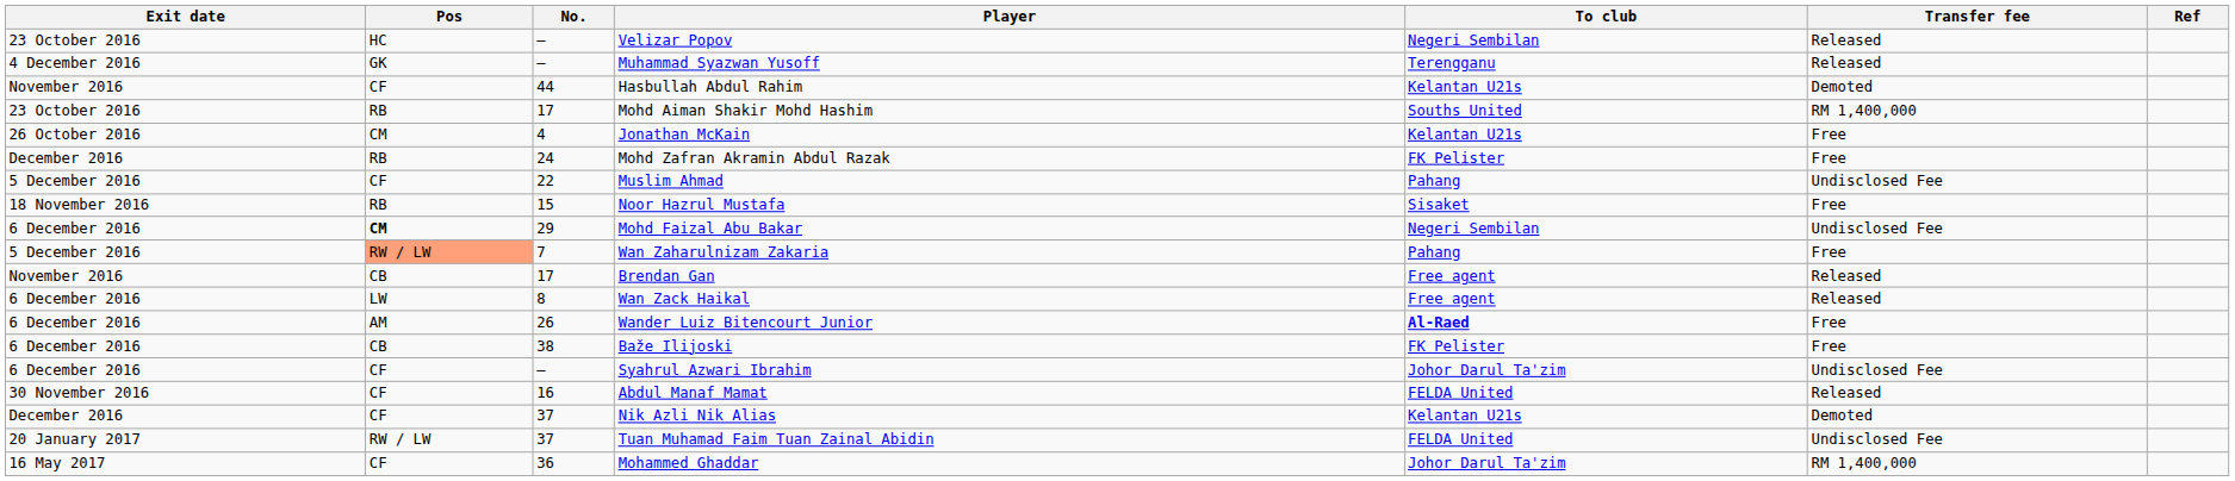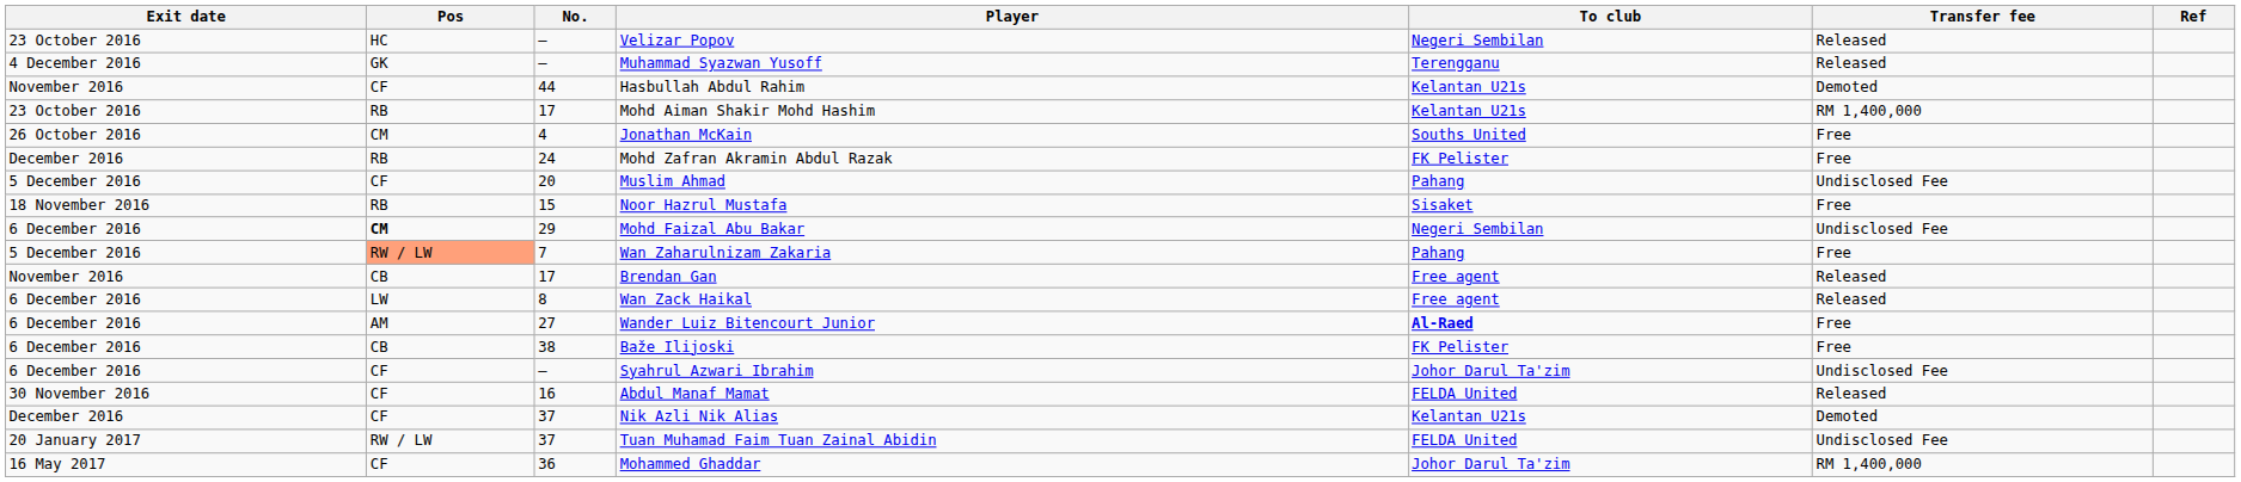 <table class="wikitable sortable" style="width:95%; text-align:left; font-size:95%; text-align:left;">
 <tr>
 <th style="background:; color:;">Exit date</th>
 <th style="background:; color:;">Pos</th>
 <th style="background:; color:;">No.</th>
 <th style="background:; color:;">Player</th>
 <th style="background:; color:;">To club</th>
 <th style="background:; color:;">Transfer fee</th>
 <th style="background:; color:;" class="unsortable">Ref</th>
 </tr>
 <tr>
 <td>23 October 2016</td>
 <td>HC</td>
 <td>—</td>
 <td> <a href='#'>Velizar Popov</a></td>
 <td> <a href='#'>Negeri Sembilan</a> </td>
 <td>Released</td>
 <td></td>
 </tr>
 <tr>
 <td>4 December 2016</td>
 <td>GK</td>
 <td>—</td>
 <td> <a href='#'>Muhammad Syazwan Yusoff</a></td>
 <td> <a href='#'>Terengganu</a></td>
 <td>Released</td>
 <td></td>
 </tr>
 <tr>
 <td>November 2016</td>
 <td>CF</td>
 <td>44</td>
 <td> Hasbullah Abdul Rahim</td>
 <td> <a href='#'>Kelantan U21s</a></td>
 <td>Demoted</td>
 <td></td>
 </tr>
 <tr>
 <td>23 October 2016</td>
 <td>RB</td>
 <td>17</td>
 <td> Mohd Aiman Shakir Mohd Hashim</td>
-<td> <a href='#'>Souths United</a> </td>
+<td> <a href='#'>Kelantan U21s</a></td>
 <td>RM 1,400,000</td>
 <td></td>
 </tr>
 <tr>
 <td>26 October 2016</td>
 <td>CM</td>
 <td>4</td>
 <td> <a href='#'>Jonathan McKain</a></td>
-<td> <a href='#'>Kelantan U21s</a></td>
+<td> <a href='#'>Souths United</a> </td>
 <td>Free</td>
 <td></td>
 </tr>
 <tr>
 <td>December 2016</td>
 <td>RB</td>
 <td>24</td>
 <td> Mohd Zafran Akramin Abdul Razak</td>
 <td> <a href='#'>FK Pelister</a> </td>
 <td>Free</td>
 <td></td>
 </tr>
 <tr>
 <td>5 December 2016</td>
 <td>CF</td>
-<td>22</td>
+<td>20</td>
 <td> <a href='#'>Muslim Ahmad</a></td>
 <td> <a href='#'>Pahang</a></td>
 <td>Undisclosed Fee</td>
 <td></td>
 </tr>
 <tr>
 <td>18 November 2016</td>
 <td>RB</td>
 <td>15</td>
 <td> <a href='#'>Noor Hazrul Mustafa</a></td>
 <td> <a href='#'>Sisaket</a> </td>
 <td>Free</td>
 <td></td>
 </tr>
 <tr>
 <td>6 December 2016</td>
 <td><strong>CM</strong></td>
 <td>29</td>
 <td> <a href='#'>Mohd Faizal Abu Bakar</a></td>
 <td> <a href='#'>Negeri Sembilan</a> </td>
 <td>Undisclosed Fee</td>
 <td></td>
 </tr>
 <tr>
 <td>5 December 2016</td>
 <td style="background: lightsalmon;">RW / LW</td>
 <td>7</td>
 <td> <a href='#'>Wan Zaharulnizam Zakaria</a></td>
 <td> <a href='#'>Pahang</a> </td>
 <td>Free</td>
 <td></td>
 </tr>
 <tr>
 <td>November 2016</td>
 <td>CB</td>
 <td>17</td>
 <td> <a href='#'>Brendan Gan</a></td>
 <td><a href='#'>Free agent</a></td>
 <td>Released</td>
 <td></td>
 </tr>
 <tr>
 <td>6 December 2016</td>
 <td>LW</td>
 <td>8</td>
 <td> <a href='#'>Wan Zack Haikal</a></td>
 <td><a href='#'>Free agent</a></td>
 <td>Released</td>
 <td></td>
 </tr>
 <tr>
 <td>6 December 2016</td>
 <td>AM</td>
-<td>26</td>
+<td>27</td>
 <td> <a href='#'>Wander Luiz Bitencourt Junior</a></td>
 <td><strong> <a href='#'>Al-Raed</a> </strong></td>
 <td>Free</td>
 <td></td>
 </tr>
 <tr>
 <td>6 December 2016</td>
 <td>CB</td>
 <td>38</td>
 <td> <a href='#'>Baže Ilijoski</a></td>
 <td> <a href='#'>FK Pelister</a> </td>
 <td>Free</td>
 <td></td>
 </tr>
 <tr>
 <td>6 December 2016</td>
 <td>CF</td>
 <td>—</td>
 <td> <a href='#'>Syahrul Azwari Ibrahim</a></td>
 <td> <a href='#'>Johor Darul Ta'zim</a></td>
 <td>Undisclosed Fee</td>
 <td></td>
 </tr>
 <tr>
 <td>30 November 2016</td>
 <td>CF</td>
 <td>16</td>
 <td> <a href='#'>Abdul Manaf Mamat</a></td>
 <td> <a href='#'>FELDA United</a> </td>
 <td>Released</td>
 <td></td>
 </tr>
 <tr>
 <td>December 2016</td>
 <td>CF</td>
 <td>37</td>
 <td> <a href='#'>Nik Azli Nik Alias</a></td>
 <td> <a href='#'>Kelantan U21s</a></td>
 <td>Demoted</td>
 <td></td>
 </tr>
 <tr>
 <td>20 January 2017</td>
 <td>RW / LW</td>
 <td>37</td>
 <td> <a href='#'>Tuan Muhamad Faim Tuan Zainal Abidin</a></td>
 <td> <a href='#'>FELDA United</a> </td>
 <td>Undisclosed Fee</td>
 <td></td>
 </tr>
 <tr>
 <td>16 May 2017</td>
 <td>CF</td>
 <td>36</td>
 <td> <a href='#'>Mohammed Ghaddar</a></td>
 <td> <a href='#'>Johor Darul Ta'zim</a></td>
 <td>RM 1,400,000</td>
 <td></td>
 </tr>
 <tr>
 </tr>
 </table>
